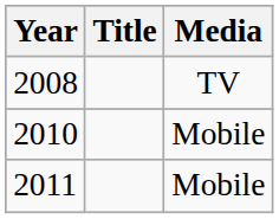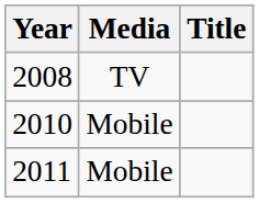 <table class="wikitable">
 <tr>
 <th>Year</th>
+<th>Media</th>
 <th>Title</th>
-<th>Media</th>
 </tr>
 <tr>
 <td>2008</td>
+<td align="center">TV</td>
 <td></td>
-<td align="center">TV</td>
 </tr>
 <tr>
 <td>2010</td>
+<td align="center">Mobile</td>
 <td></td>
-<td align="center">Mobile</td>
 </tr>
 <tr>
 <td>2011</td>
+<td align="center">Mobile</td>
 <td></td>
-<td align="center">Mobile</td>
 </tr>
 </table>
